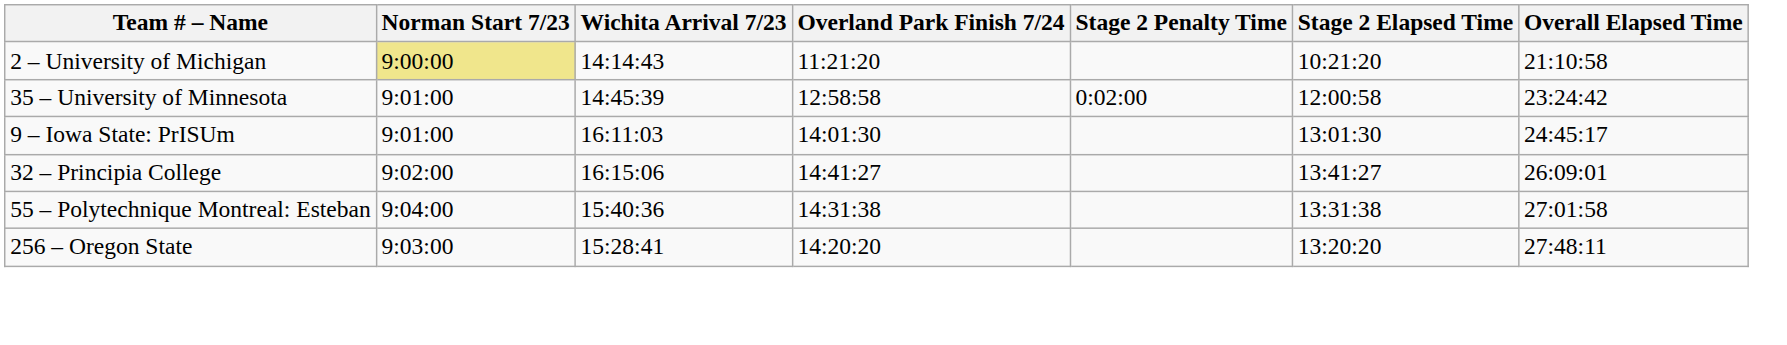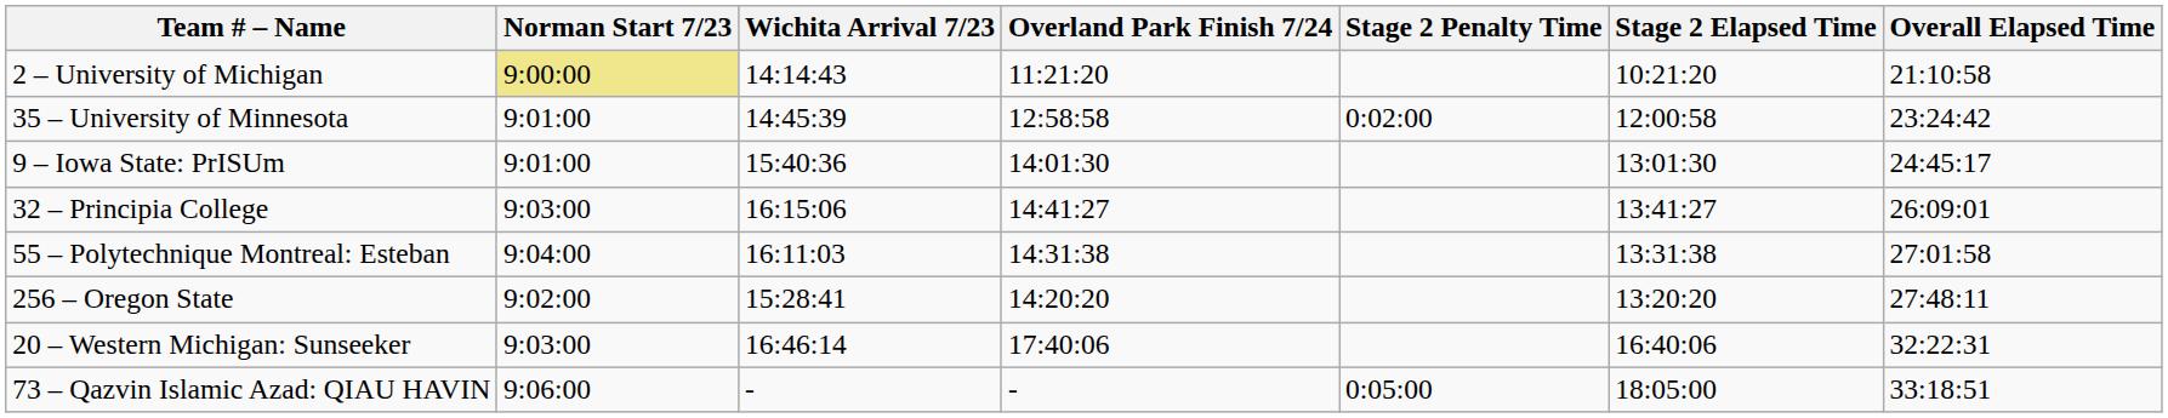 <table class="wikitable">
 <tr>
 <th>Team # – Name</th>
 <th>Norman Start 7/23</th>
 <th>Wichita Arrival 7/23</th>
 <th>Overland Park Finish 7/24</th>
 <th>Stage 2 Penalty Time</th>
 <th>Stage 2 Elapsed Time</th>
 <th>Overall Elapsed Time</th>
 </tr>
 <tr>
 <td>2 – University of Michigan</td>
 <td style="background: khaki;">9:00:00</td>
 <td>14:14:43</td>
 <td>11:21:20</td>
 <td></td>
 <td>10:21:20</td>
 <td>21:10:58</td>
 </tr>
 <tr>
 <td>35 – University of Minnesota</td>
 <td>9:01:00</td>
 <td>14:45:39</td>
 <td>12:58:58</td>
 <td>0:02:00</td>
 <td>12:00:58</td>
 <td>23:24:42</td>
 </tr>
 <tr>
 <td>9 – Iowa State: PrISUm</td>
 <td>9:01:00</td>
-<td>16:11:03</td>
+<td>15:40:36</td>
 <td>14:01:30</td>
 <td></td>
 <td>13:01:30</td>
 <td>24:45:17</td>
 </tr>
 <tr>
 <td>32 – Principia College</td>
-<td>9:02:00</td>
+<td>9:03:00</td>
 <td>16:15:06</td>
 <td>14:41:27</td>
 <td></td>
 <td>13:41:27</td>
 <td>26:09:01</td>
 </tr>
 <tr>
 <td>55 – Polytechnique Montreal: Esteban</td>
 <td>9:04:00</td>
-<td>15:40:36</td>
+<td>16:11:03</td>
 <td>14:31:38</td>
 <td></td>
 <td>13:31:38</td>
 <td>27:01:58</td>
 </tr>
 <tr>
 <td>256 – Oregon State</td>
-<td>9:03:00</td>
+<td>9:02:00</td>
 <td>15:28:41</td>
 <td>14:20:20</td>
 <td></td>
 <td>13:20:20</td>
 <td>27:48:11</td>
 </tr>
+<tr>
+<td>20 – Western Michigan: Sunseeker</td>
+<td>9:03:00</td>
+<td>16:46:14</td>
+<td>17:40:06</td>
+<td></td>
+<td>16:40:06</td>
+<td>32:22:31</td>
+</tr>
+<tr>
+<td>73 – Qazvin Islamic Azad: QIAU HAVIN</td>
+<td>9:06:00</td>
+<td>-</td>
+<td>-</td>
+<td>0:05:00</td>
+<td>18:05:00</td>
+<td>33:18:51</td>
+</tr>
 </table>
